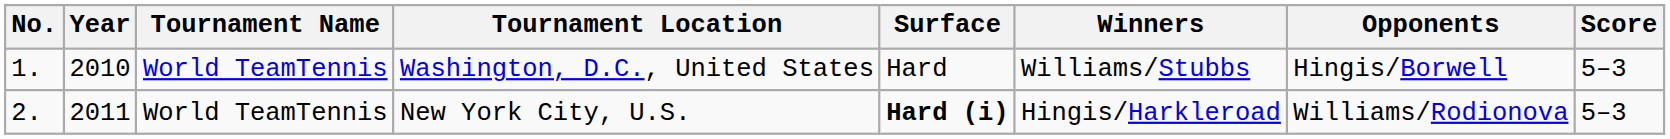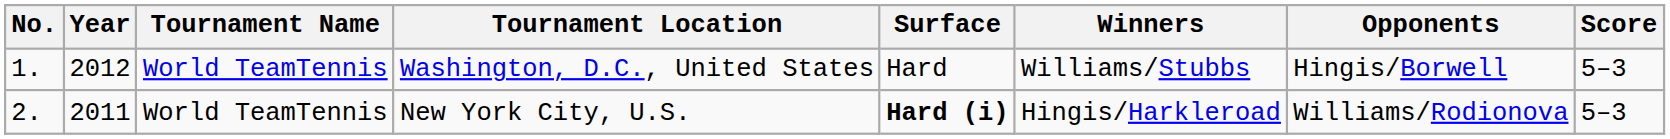 <table class="sortable wikitable" style="font-size:90%;">
 <tr style="background:#eee;">
 <th>No.</th>
 <th>Year</th>
 <th>Tournament Name</th>
 <th>Tournament Location</th>
 <th>Surface</th>
 <th>Winners</th>
 <th>Opponents</th>
 <th>Score</th>
 </tr>
 <tr>
 <td>1.</td>
-<td>2010</td>
+<td>2012</td>
 <td><a href='#'>World TeamTennis</a></td>
 <td><a href='#'>Washington, D.C.</a>, United States</td>
 <td>Hard</td>
 <td>Williams/<a href='#'>Stubbs</a></td>
 <td>Hingis/<a href='#'>Borwell</a></td>
 <td>5–3</td>
 </tr>
 <tr>
 <td>2.</td>
 <td>2011</td>
 <td>World TeamTennis</td>
 <td>New York City, U.S.</td>
 <td><strong>Hard (i)</strong></td>
 <td>Hingis/<a href='#'>Harkleroad</a></td>
 <td>Williams/<a href='#'>Rodionova</a></td>
 <td>5–3</td>
 </tr>
 </table>
